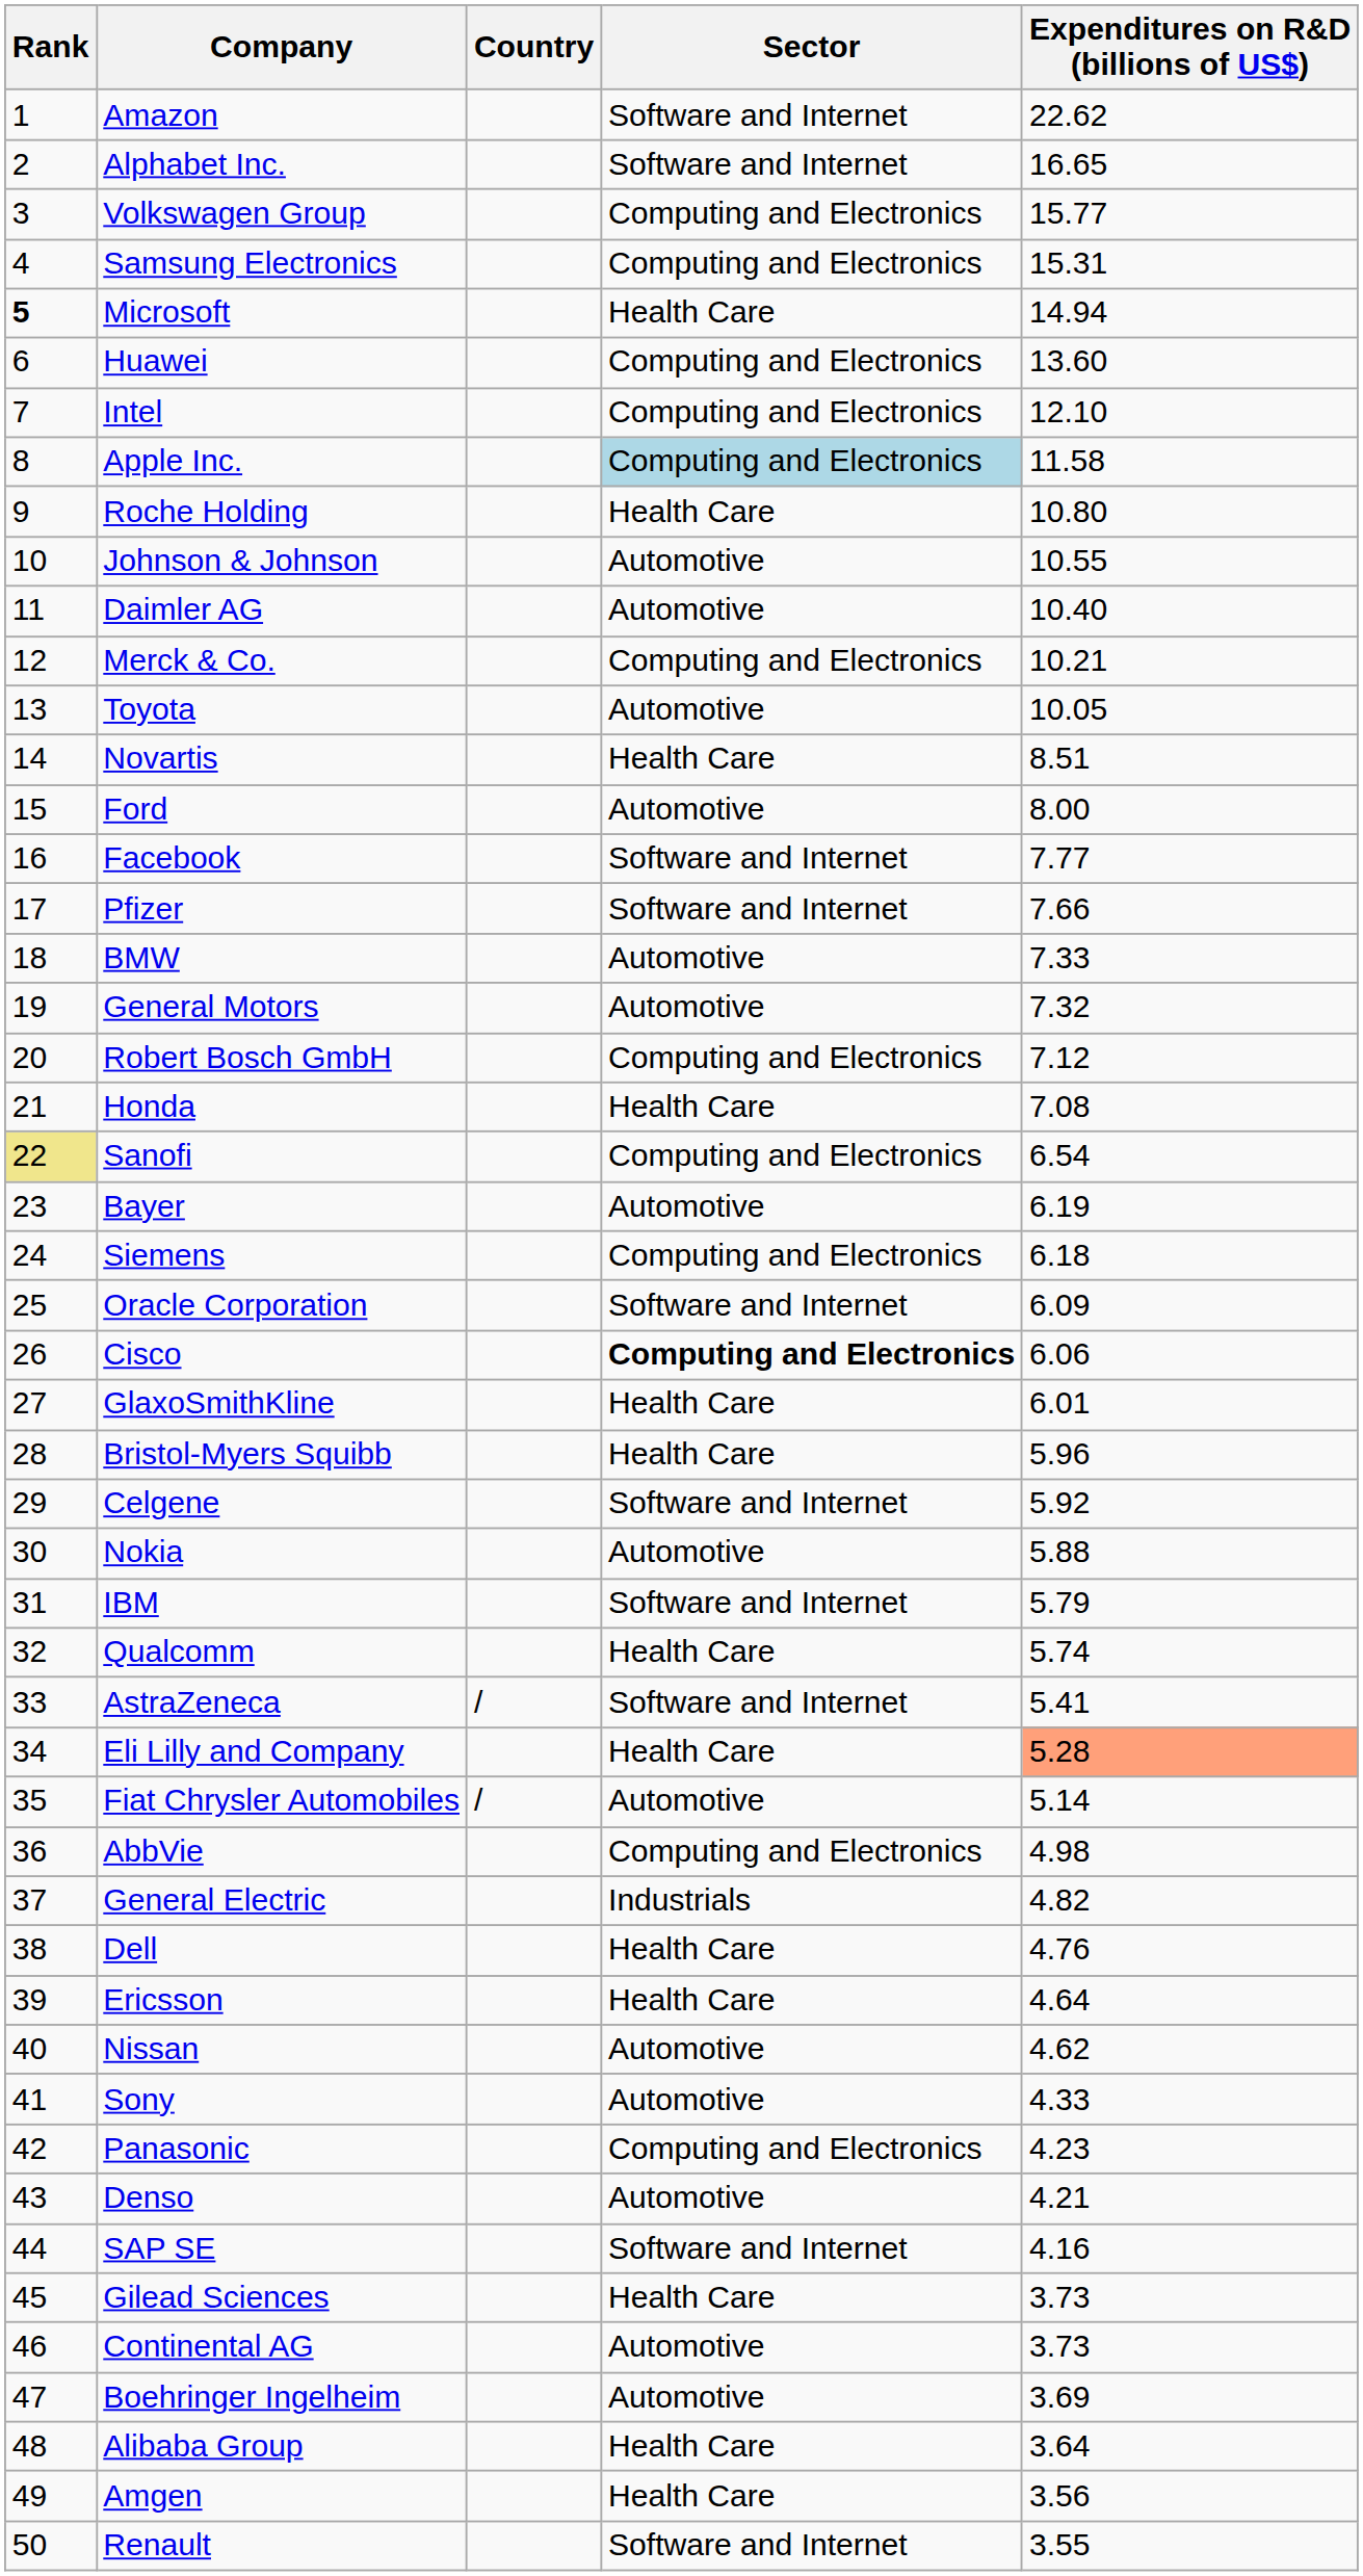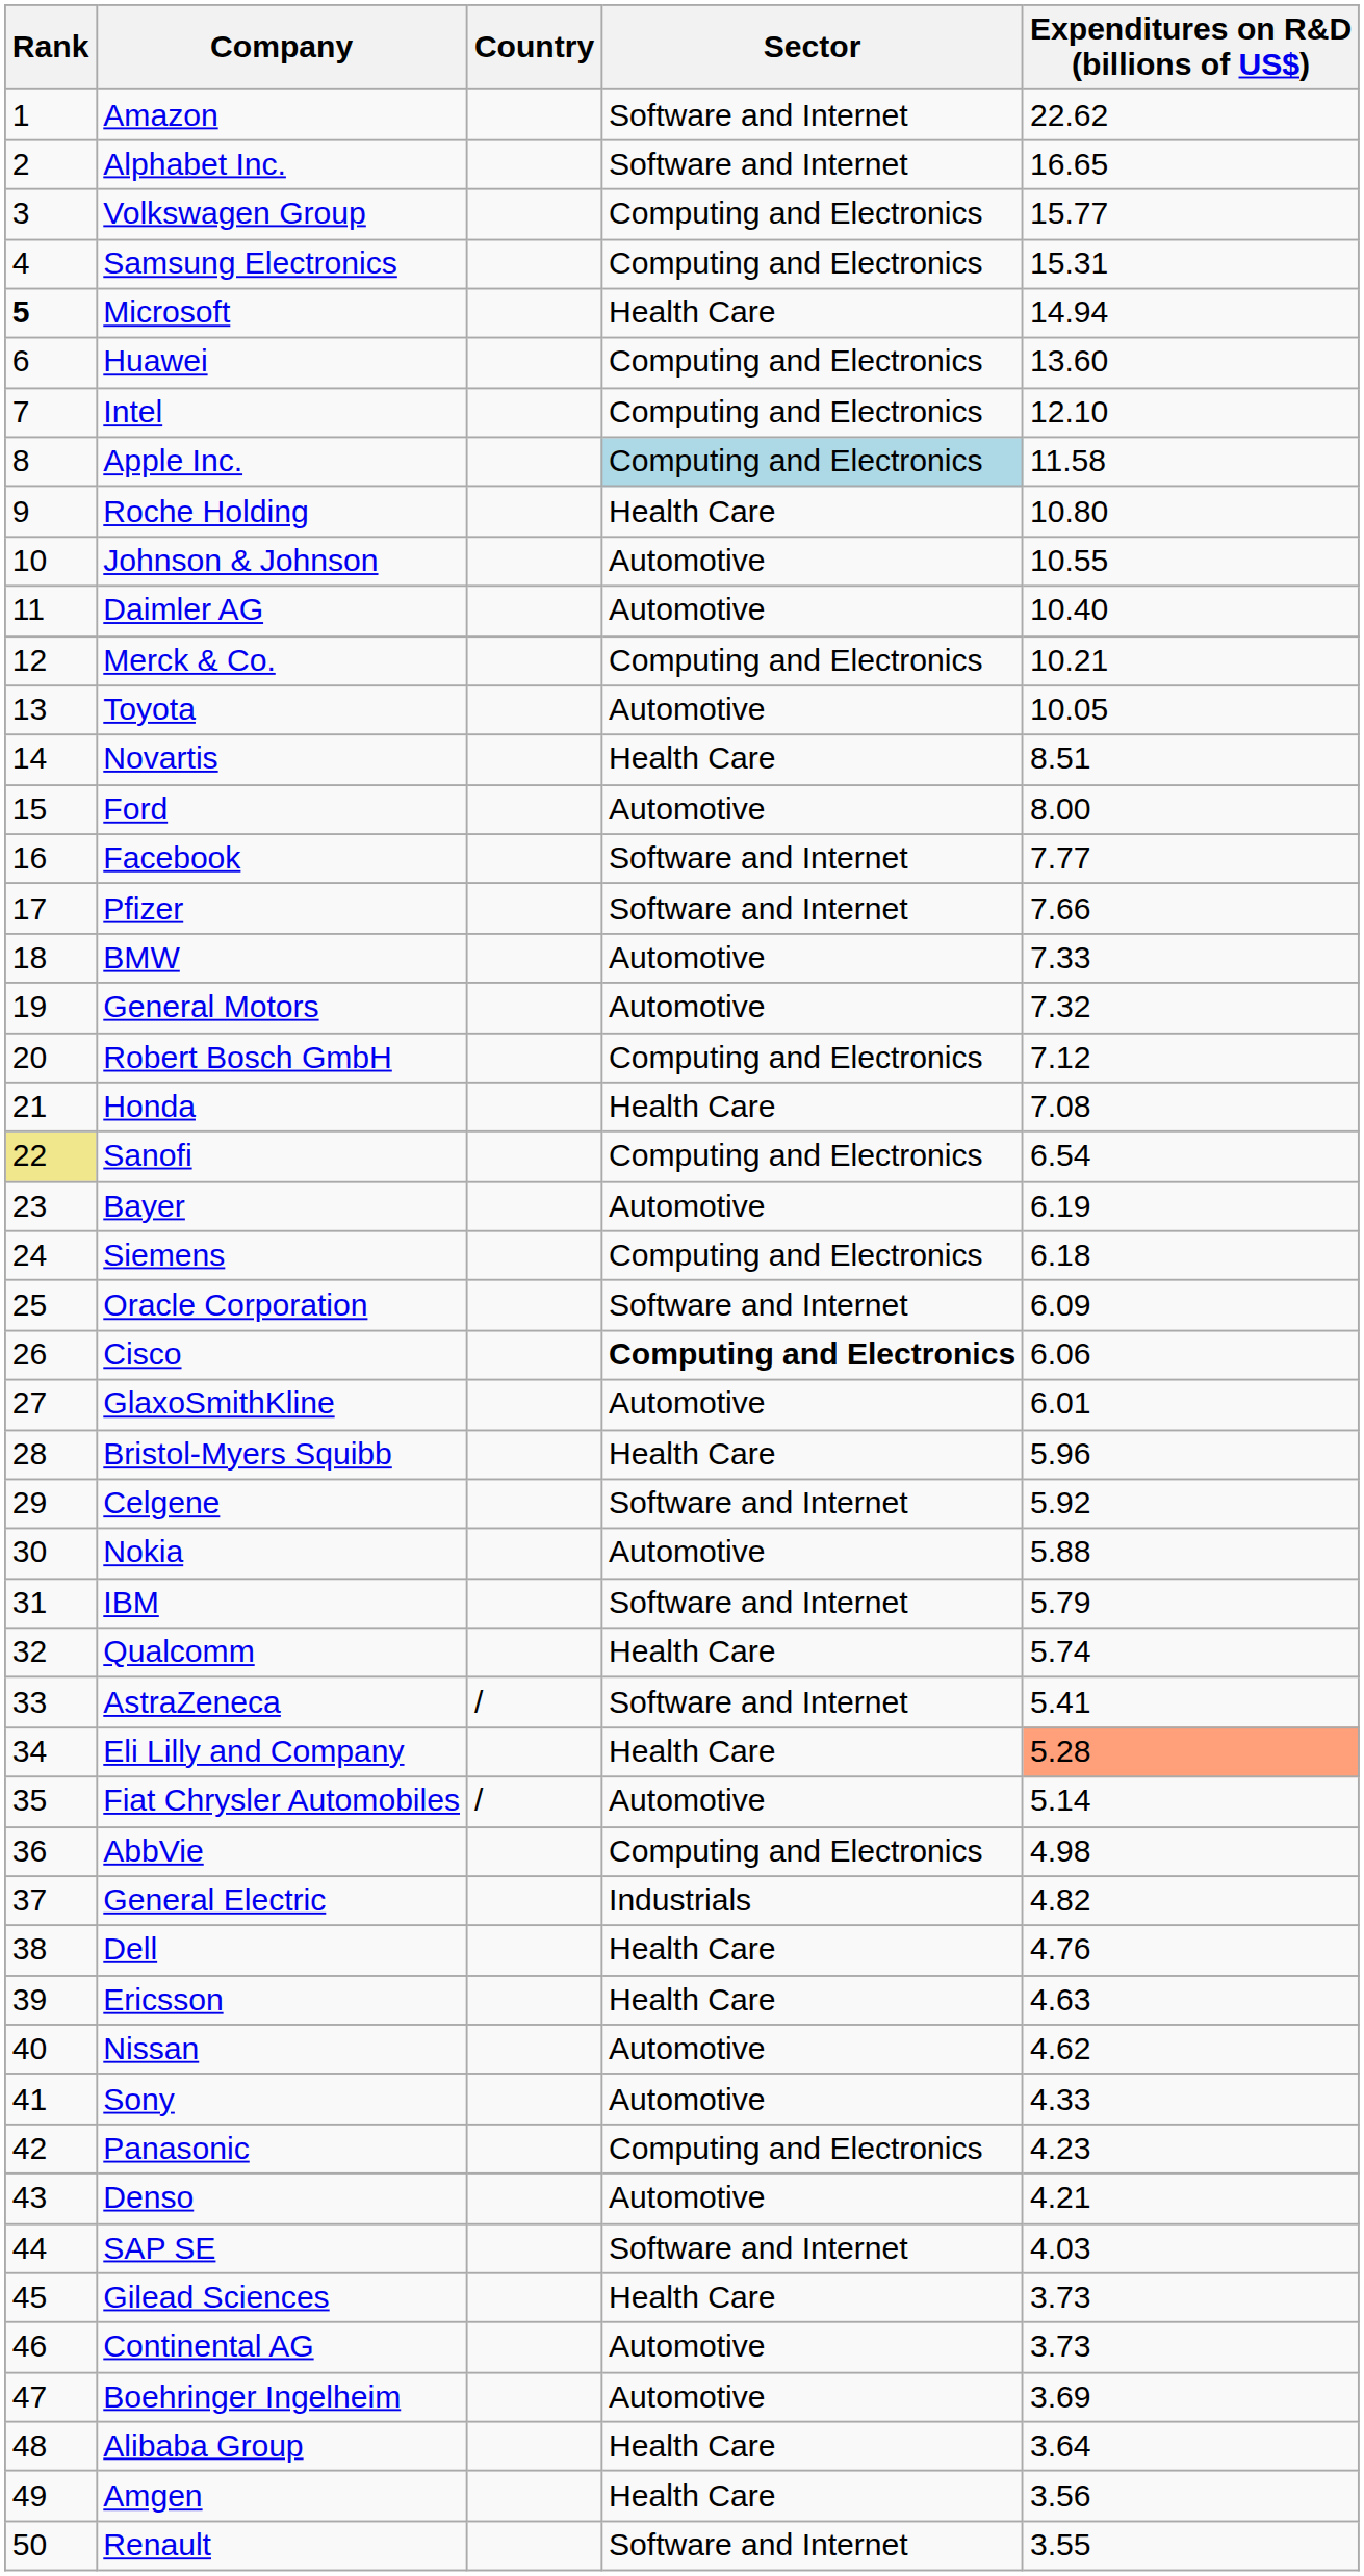 <table class="wikitable sortable">
 <tr>
 <th>Rank</th>
 <th>Company</th>
 <th>Country</th>
 <th>Sector</th>
 <th>Expenditures on R&D <br>(billions of <a href='#'>US$</a>)</th>
 </tr>
 <tr>
 <td>1</td>
 <td><a href='#'>Amazon</a></td>
 <td></td>
 <td>Software and Internet</td>
 <td>22.62</td>
 </tr>
 <tr>
 <td>2</td>
 <td><a href='#'>Alphabet Inc.</a></td>
 <td></td>
 <td>Software and Internet</td>
 <td>16.65</td>
 </tr>
 <tr>
 <td>3</td>
 <td><a href='#'>Volkswagen Group</a></td>
 <td></td>
 <td>Computing and Electronics</td>
 <td>15.77</td>
 </tr>
 <tr>
 <td>4</td>
 <td><a href='#'>Samsung Electronics</a></td>
 <td></td>
 <td>Computing and Electronics</td>
 <td>15.31</td>
 </tr>
 <tr>
 <td><strong>5</strong></td>
 <td><a href='#'>Microsoft</a></td>
 <td></td>
 <td>Health Care</td>
 <td>14.94</td>
 </tr>
 <tr>
 <td>6</td>
 <td><a href='#'>Huawei</a></td>
 <td></td>
 <td>Computing and Electronics</td>
 <td>13.60</td>
 </tr>
 <tr>
 <td>7</td>
 <td><a href='#'>Intel</a></td>
 <td></td>
 <td>Computing and Electronics</td>
 <td>12.10</td>
 </tr>
 <tr>
 <td>8</td>
 <td><a href='#'>Apple Inc.</a></td>
 <td></td>
 <td style="background: lightblue;">Computing and Electronics</td>
 <td>11.58</td>
 </tr>
 <tr>
 <td>9</td>
 <td><a href='#'>Roche Holding</a></td>
 <td></td>
 <td>Health Care</td>
 <td>10.80</td>
 </tr>
 <tr>
 <td>10</td>
 <td><a href='#'>Johnson & Johnson</a></td>
 <td></td>
 <td>Automotive</td>
 <td>10.55</td>
 </tr>
 <tr>
 <td>11</td>
 <td><a href='#'>Daimler AG</a></td>
 <td></td>
 <td>Automotive</td>
 <td>10.40</td>
 </tr>
 <tr>
 <td>12</td>
 <td><a href='#'>Merck & Co.</a></td>
 <td></td>
 <td>Computing and Electronics</td>
 <td>10.21</td>
 </tr>
 <tr>
 <td>13</td>
 <td><a href='#'>Toyota</a></td>
 <td></td>
 <td>Automotive</td>
 <td>10.05</td>
 </tr>
 <tr>
 <td>14</td>
 <td><a href='#'>Novartis</a></td>
 <td></td>
 <td>Health Care</td>
 <td>8.51</td>
 </tr>
 <tr>
 <td>15</td>
 <td><a href='#'>Ford</a></td>
 <td></td>
 <td>Automotive</td>
 <td>8.00</td>
 </tr>
 <tr>
 <td>16</td>
 <td><a href='#'>Facebook</a></td>
 <td></td>
 <td>Software and Internet</td>
 <td>7.77</td>
 </tr>
 <tr>
 <td>17</td>
 <td><a href='#'>Pfizer</a></td>
 <td></td>
 <td>Software and Internet</td>
 <td>7.66</td>
 </tr>
 <tr>
 <td>18</td>
 <td><a href='#'>BMW</a></td>
 <td></td>
 <td>Automotive</td>
 <td>7.33</td>
 </tr>
 <tr>
 <td>19</td>
 <td><a href='#'>General Motors</a></td>
 <td></td>
 <td>Automotive</td>
 <td>7.32</td>
 </tr>
 <tr>
 <td>20</td>
 <td><a href='#'>Robert Bosch GmbH</a></td>
 <td></td>
 <td>Computing and Electronics</td>
 <td>7.12</td>
 </tr>
 <tr>
 <td>21</td>
 <td><a href='#'>Honda</a></td>
 <td></td>
 <td>Health Care</td>
 <td>7.08</td>
 </tr>
 <tr>
 <td style="background: khaki;">22</td>
 <td><a href='#'>Sanofi</a></td>
 <td></td>
 <td>Computing and Electronics</td>
 <td>6.54</td>
 </tr>
 <tr>
 <td>23</td>
 <td><a href='#'>Bayer</a></td>
 <td></td>
 <td>Automotive</td>
 <td>6.19</td>
 </tr>
 <tr>
 <td>24</td>
 <td><a href='#'>Siemens</a></td>
 <td></td>
 <td>Computing and Electronics</td>
 <td>6.18</td>
 </tr>
 <tr>
 <td>25</td>
 <td><a href='#'>Oracle Corporation</a></td>
 <td></td>
 <td>Software and Internet</td>
 <td>6.09</td>
 </tr>
 <tr>
 <td>26</td>
 <td><a href='#'>Cisco</a></td>
 <td></td>
 <td><strong>Computing and Electronics</strong></td>
 <td>6.06</td>
 </tr>
 <tr>
 <td>27</td>
 <td><a href='#'>GlaxoSmithKline</a></td>
 <td></td>
-<td>Health Care</td>
+<td>Automotive</td>
 <td>6.01</td>
 </tr>
 <tr>
 <td>28</td>
 <td><a href='#'>Bristol-Myers Squibb</a></td>
 <td></td>
 <td>Health Care</td>
 <td>5.96</td>
 </tr>
 <tr>
 <td>29</td>
 <td><a href='#'>Celgene</a></td>
 <td></td>
 <td>Software and Internet</td>
 <td>5.92</td>
 </tr>
 <tr>
 <td>30</td>
 <td><a href='#'>Nokia</a></td>
 <td></td>
 <td>Automotive</td>
 <td>5.88</td>
 </tr>
 <tr>
 <td>31</td>
 <td><a href='#'>IBM</a></td>
 <td></td>
 <td>Software and Internet</td>
 <td>5.79</td>
 </tr>
 <tr>
 <td>32</td>
 <td><a href='#'>Qualcomm</a></td>
 <td></td>
 <td>Health Care</td>
 <td>5.74</td>
 </tr>
 <tr>
 <td>33</td>
 <td><a href='#'>AstraZeneca</a></td>
 <td>/</td>
 <td>Software and Internet</td>
 <td>5.41</td>
 </tr>
 <tr>
 <td>34</td>
 <td><a href='#'>Eli Lilly and Company</a></td>
 <td></td>
 <td>Health Care</td>
 <td style="background: lightsalmon;">5.28</td>
 </tr>
 <tr>
 <td>35</td>
 <td><a href='#'>Fiat Chrysler Automobiles</a></td>
 <td>/</td>
 <td>Automotive</td>
 <td>5.14</td>
 </tr>
 <tr>
 <td>36</td>
 <td><a href='#'>AbbVie</a></td>
 <td></td>
 <td>Computing and Electronics</td>
 <td>4.98</td>
 </tr>
 <tr>
 <td>37</td>
 <td><a href='#'>General Electric</a></td>
 <td></td>
 <td>Industrials</td>
 <td>4.82</td>
 </tr>
 <tr>
 <td>38</td>
 <td><a href='#'>Dell</a></td>
 <td></td>
 <td>Health Care</td>
 <td>4.76</td>
 </tr>
 <tr>
 <td>39</td>
 <td><a href='#'>Ericsson</a></td>
 <td></td>
 <td>Health Care</td>
-<td>4.64</td>
+<td>4.63</td>
 </tr>
 <tr>
 <td>40</td>
 <td><a href='#'>Nissan</a></td>
 <td></td>
 <td>Automotive</td>
 <td>4.62</td>
 </tr>
 <tr>
 <td>41</td>
 <td><a href='#'>Sony</a></td>
 <td></td>
 <td>Automotive</td>
 <td>4.33</td>
 </tr>
 <tr>
 <td>42</td>
 <td><a href='#'>Panasonic</a></td>
 <td></td>
 <td>Computing and Electronics</td>
 <td>4.23</td>
 </tr>
 <tr>
 <td>43</td>
 <td><a href='#'>Denso</a></td>
 <td></td>
 <td>Automotive</td>
 <td>4.21</td>
 </tr>
 <tr>
 <td>44</td>
 <td><a href='#'>SAP SE</a></td>
 <td></td>
 <td>Software and Internet</td>
-<td>4.16</td>
+<td>4.03</td>
 </tr>
 <tr>
 <td>45</td>
 <td><a href='#'>Gilead Sciences</a></td>
 <td></td>
 <td>Health Care</td>
 <td>3.73</td>
 </tr>
 <tr>
 <td>46</td>
 <td><a href='#'>Continental AG</a></td>
 <td></td>
 <td>Automotive</td>
 <td>3.73</td>
 </tr>
 <tr>
 <td>47</td>
 <td><a href='#'>Boehringer Ingelheim</a></td>
 <td></td>
 <td>Automotive</td>
 <td>3.69</td>
 </tr>
 <tr>
 <td>48</td>
 <td><a href='#'>Alibaba Group</a></td>
 <td></td>
 <td>Health Care</td>
 <td>3.64</td>
 </tr>
 <tr>
 <td>49</td>
 <td><a href='#'>Amgen</a></td>
 <td></td>
 <td>Health Care</td>
 <td>3.56</td>
 </tr>
 <tr>
 <td>50</td>
 <td><a href='#'>Renault</a></td>
 <td></td>
 <td>Software and Internet</td>
 <td>3.55</td>
 </tr>
 </table>
